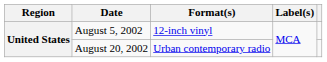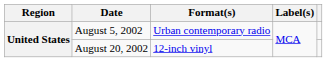 <table class="wikitable plainrowheaders">
 <tr>
 <th scope="col">Region</th>
 <th scope="col">Date</th>
 <th scope="col">Format(s)</th>
 <th scope="col">Label(s)</th>
 <th scope="col"></th>
 </tr>
 <tr>
 <th scope="row" rowspan="2">United States</th>
 <td>August 5, 2002</td>
-<td><a href='#'>12-inch vinyl</a></td>
+<td><a href='#'>Urban contemporary radio</a></td>
 <td rowspan="2"><a href='#'>MCA</a></td>
 <td></td>
 </tr>
 <tr>
 <td>August 20, 2002</td>
-<td><a href='#'>Urban contemporary radio</a></td>
+<td><a href='#'>12-inch vinyl</a></td>
 <td></td>
 </tr>
 </table>
